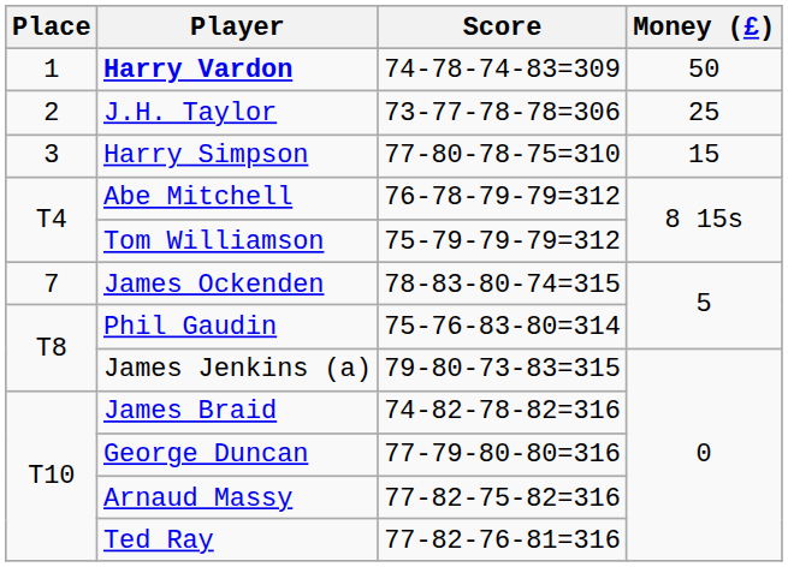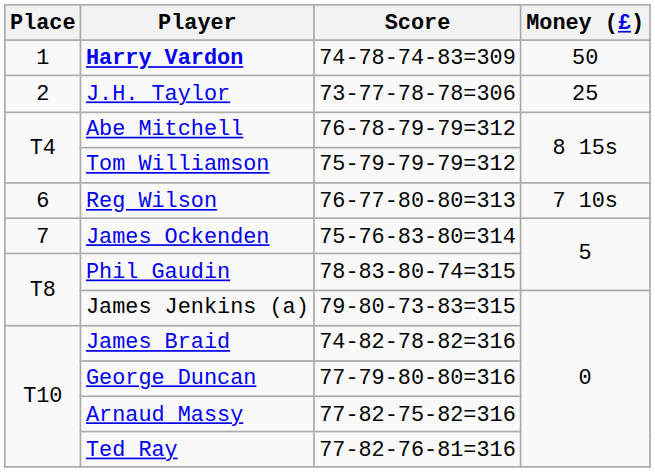 <table class=wikitable>
 <tr>
 <th>Place</th>
 <th>Player</th>
 <th>Score</th>
 <th>Money (<a href='#'>£</a>)</th>
 </tr>
 <tr>
 <td align=center>1</td>
 <td> <strong><a href='#'>Harry Vardon</a></strong></td>
 <td>74-78-74-83=309</td>
 <td align=center>50</td>
 </tr>
 <tr>
 <td align=center>2</td>
 <td> <a href='#'>J.H. Taylor</a></td>
 <td>73-77-78-78=306</td>
 <td align=center>25</td>
 </tr>
 <tr>
-<td align=center>3</td>
-<td> <a href='#'>Harry Simpson</a></td>
-<td>77-80-78-75=310</td>
-<td align=center>15</td>
-</tr>
-<tr>
 <td rowspan=2 align=center>T4</td>
 <td> <a href='#'>Abe Mitchell</a></td>
 <td>76-78-79-79=312</td>
 <td rowspan=2 align=center>8 15s</td>
 </tr>
 <tr>
 <td> <a href='#'>Tom Williamson</a></td>
 <td>75-79-79-79=312</td>
 </tr>
 <tr>
+<td align=center>6</td>
+<td> <a href='#'>Reg Wilson</a></td>
+<td>76-77-80-80=313</td>
+<td align=center>7 10s</td>
+</tr>
+<tr>
 <td align=center>7</td>
 <td> <a href='#'>James Ockenden</a></td>
-<td>78-83-80-74=315</td>
+<td>75-76-83-80=314</td>
 <td rowspan=2 align=center>5</td>
 </tr>
 <tr>
 <td rowspan=2 align=center>T8</td>
 <td> <a href='#'>Phil Gaudin</a></td>
-<td>75-76-83-80=314</td>
+<td>78-83-80-74=315</td>
 </tr>
 <tr>
 <td> James Jenkins (a)</td>
 <td>79-80-73-83=315</td>
 <td rowspan=5 align=center>0</td>
 </tr>
 <tr>
 <td rowspan=4 align=center>T10</td>
 <td> <a href='#'>James Braid</a></td>
 <td>74-82-78-82=316</td>
 </tr>
 <tr>
 <td> <a href='#'>George Duncan</a></td>
 <td>77-79-80-80=316</td>
 </tr>
 <tr>
 <td> <a href='#'>Arnaud Massy</a></td>
 <td>77-82-75-82=316</td>
 </tr>
 <tr>
 <td> <a href='#'>Ted Ray</a></td>
 <td>77-82-76-81=316</td>
 </tr>
 </table>
